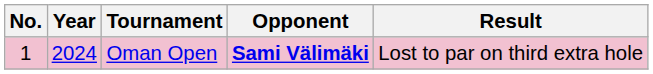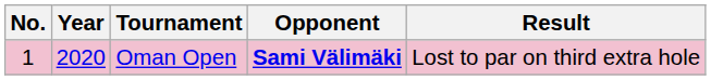 <table class="wikitable" style="font-size:95%;">
 <tr>
 <th>No.</th>
 <th>Year</th>
 <th>Tournament</th>
 <th>Opponent</th>
 <th>Result</th>
 </tr>
 <tr style="background:#F2C1D1;">
 <td align=center>1</td>
-<td align=center><a href='#'>2024</a></td>
+<td align=center><a href='#'>2020</a></td>
 <td><a href='#'>Oman Open</a></td>
 <td><strong> <a href='#'>Sami Välimäki</a></strong></td>
 <td>Lost to par on third extra hole</td>
 </tr>
 </table>
